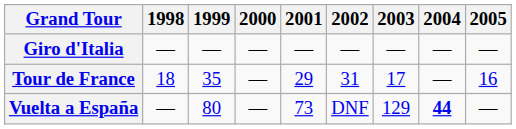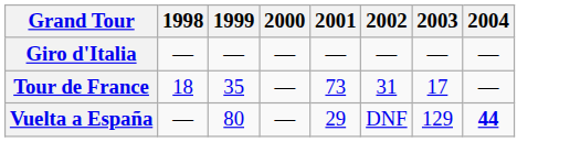 <table class="wikitable plainrowheaders">
 <tr>
 <th scope="col"><a href='#'>Grand Tour</a></th>
 <th scope="col">1998</th>
 <th scope="col">1999</th>
 <th scope="col">2000</th>
 <th scope="col">2001</th>
 <th scope="col">2002</th>
 <th scope="col">2003</th>
 <th scope="col">2004</th>
-<th scope="col">2005</th>
 </tr>
 <tr style="text-align:center;">
 <th scope="row"> <a href='#'>Giro d'Italia</a></th>
-<td>—</td>
 <td>—</td>
 <td>—</td>
 <td>—</td>
 <td>—</td>
 <td>—</td>
 <td>—</td>
 <td>—</td>
 </tr>
 <tr style="text-align:center;">
 <th scope="row"> <a href='#'>Tour de France</a></th>
 <td><a href='#'>18</a></td>
 <td><a href='#'>35</a></td>
 <td>—</td>
-<td><a href='#'>29</a></td>
+<td><a href='#'>73</a></td>
 <td><a href='#'>31</a></td>
 <td><a href='#'>17</a></td>
 <td>—</td>
-<td><a href='#'>16</a></td>
 </tr>
 <tr style="text-align:center;">
 <th scope="row"> <a href='#'>Vuelta a España</a></th>
 <td>—</td>
 <td><a href='#'>80</a></td>
 <td>—</td>
-<td><a href='#'>73</a></td>
+<td><a href='#'>29</a></td>
 <td><a href='#'>DNF</a></td>
 <td><a href='#'>129</a></td>
 <td><strong><a href='#'>44</a></strong></td>
-<td>—</td>
 </tr>
 </table>
